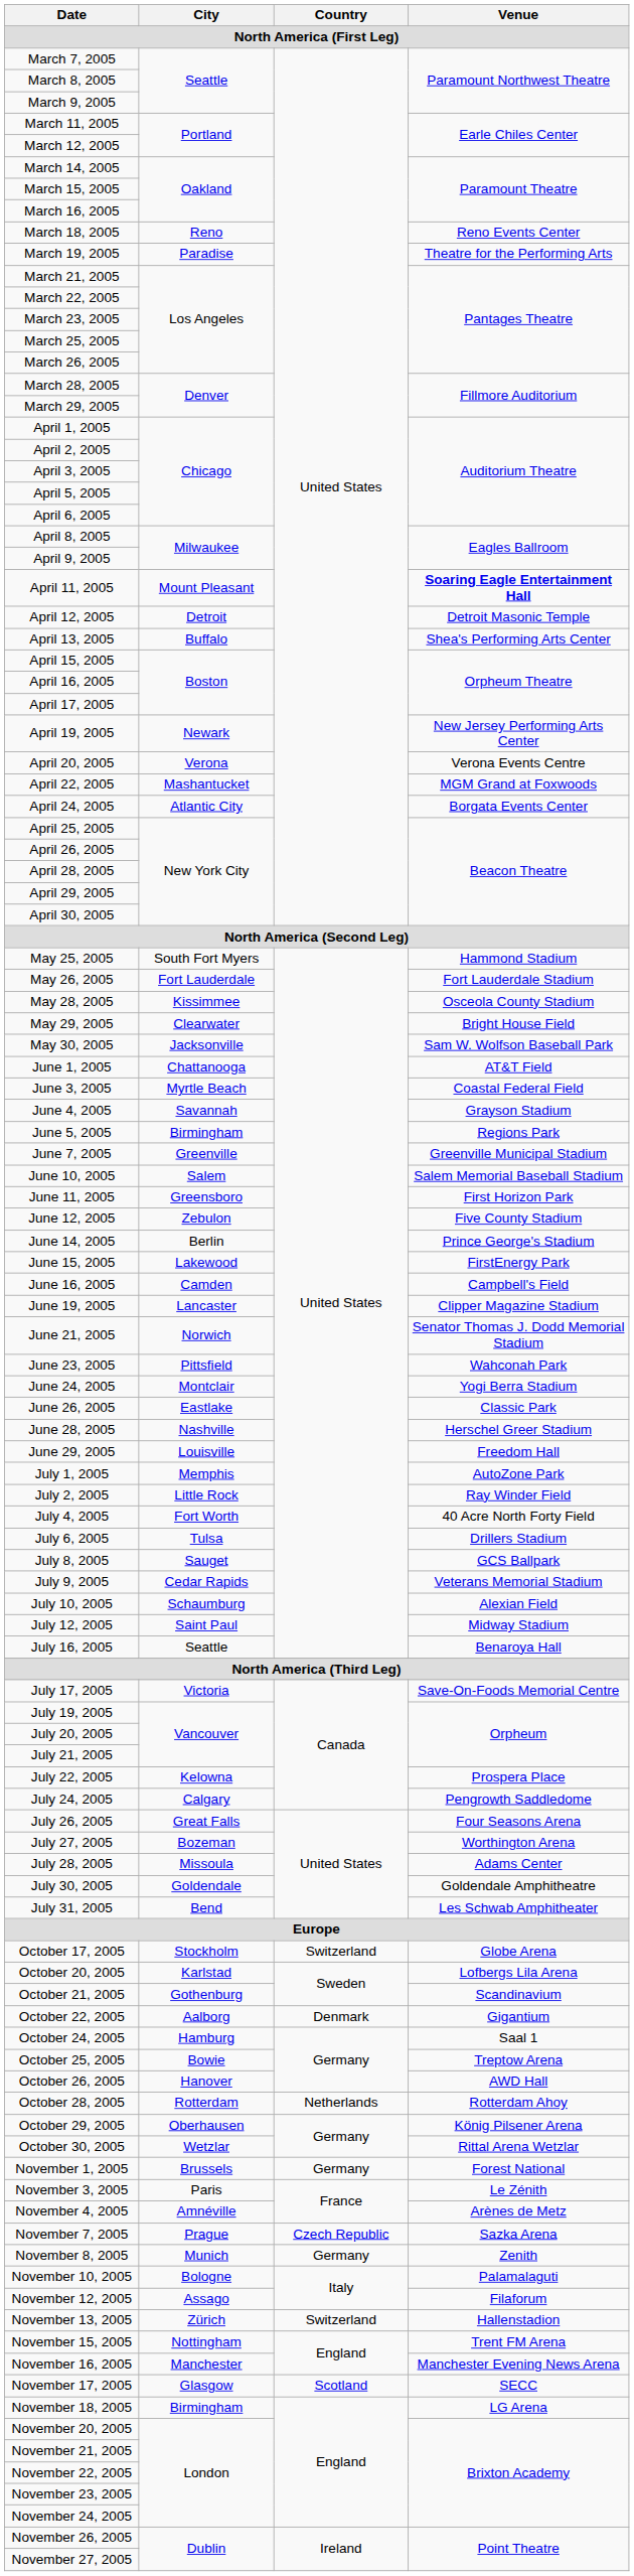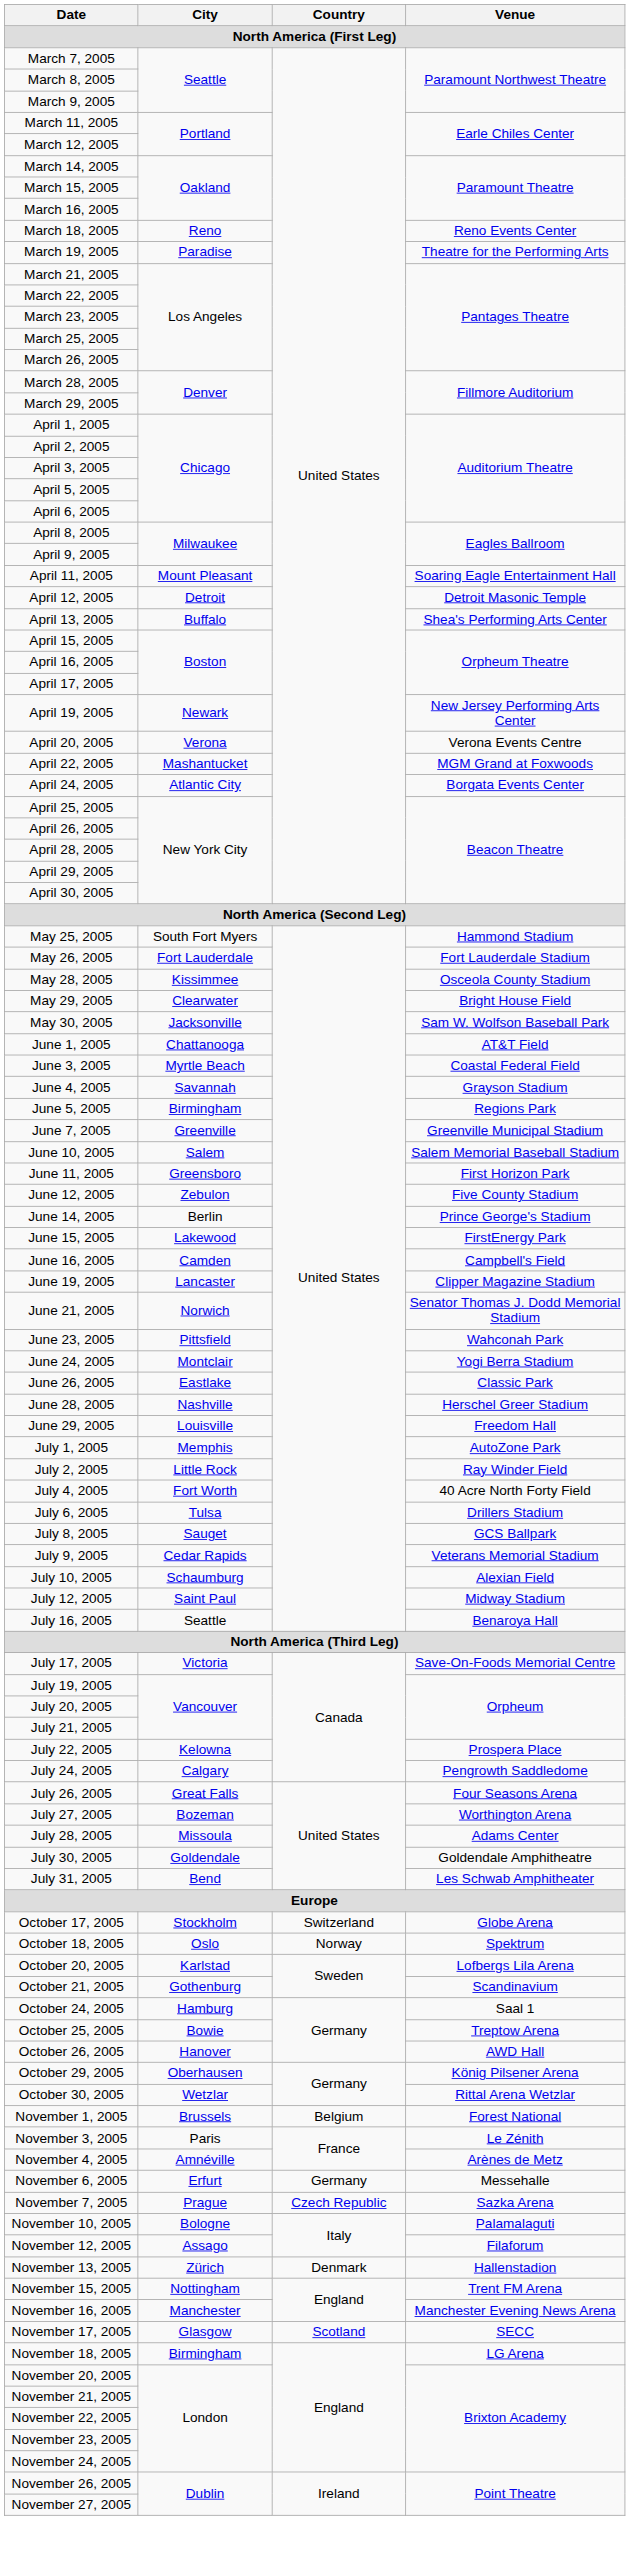 <table class="wikitable" style="text-align:center;">
 <tr>
 <th width="150">Date</th>
 <th width="150">City</th>
 <th width="150">Country</th>
 <th width="250">Venue</th>
 </tr>
 <tr style="background:#ddd;">
 <td colspan="4"><strong>North America (First Leg)</strong></td>
 </tr>
 <tr>
 <td>March 7, 2005</td>
 <td rowspan="3"><a href='#'>Seattle</a></td>
 <td rowspan="39">United States</td>
 <td rowspan="3"><a href='#'>Paramount Northwest Theatre</a></td>
 </tr>
 <tr>
 <td>March 8, 2005</td>
 </tr>
 <tr>
 <td>March 9, 2005</td>
 </tr>
 <tr>
 <td>March 11, 2005</td>
 <td rowspan="2"><a href='#'>Portland</a></td>
 <td rowspan="2"><a href='#'>Earle Chiles Center</a></td>
 </tr>
 <tr>
 <td>March 12, 2005</td>
 </tr>
 <tr>
 <td>March 14, 2005</td>
 <td rowspan="3"><a href='#'>Oakland</a></td>
 <td rowspan="3"><a href='#'>Paramount Theatre</a></td>
 </tr>
 <tr>
 <td>March 15, 2005</td>
 </tr>
 <tr>
 <td>March 16, 2005</td>
 </tr>
 <tr>
 <td>March 18, 2005</td>
 <td><a href='#'>Reno</a></td>
 <td><a href='#'>Reno Events Center</a></td>
 </tr>
 <tr>
 <td>March 19, 2005</td>
 <td><a href='#'>Paradise</a></td>
 <td><a href='#'>Theatre for the Performing Arts</a></td>
 </tr>
 <tr>
 <td>March 21, 2005</td>
 <td rowspan="5">Los Angeles</td>
 <td rowspan="5"><a href='#'>Pantages Theatre</a></td>
 </tr>
 <tr>
 <td>March 22, 2005</td>
 </tr>
 <tr>
 <td>March 23, 2005</td>
 </tr>
 <tr>
 <td>March 25, 2005</td>
 </tr>
 <tr>
 <td>March 26, 2005</td>
 </tr>
 <tr>
 <td>March 28, 2005</td>
 <td rowspan="2"><a href='#'>Denver</a></td>
 <td rowspan="2"><a href='#'>Fillmore Auditorium</a></td>
 </tr>
 <tr>
 <td>March 29, 2005</td>
 </tr>
 <tr>
 <td>April 1, 2005</td>
 <td rowspan="5"><a href='#'>Chicago</a></td>
 <td rowspan="5"><a href='#'>Auditorium Theatre</a></td>
 </tr>
 <tr>
 <td>April 2, 2005</td>
 </tr>
 <tr>
 <td>April 3, 2005</td>
 </tr>
 <tr>
 <td>April 5, 2005</td>
 </tr>
 <tr>
 <td>April 6, 2005</td>
 </tr>
 <tr>
 <td>April 8, 2005</td>
 <td rowspan="2"><a href='#'>Milwaukee</a></td>
 <td rowspan="2"><a href='#'>Eagles Ballroom</a></td>
 </tr>
 <tr>
 <td>April 9, 2005</td>
 </tr>
 <tr>
 <td>April 11, 2005</td>
 <td><a href='#'>Mount Pleasant</a></td>
-<td><strong><a href='#'>Soaring Eagle Entertainment Hall</a></strong></td>
+<td><a href='#'>Soaring Eagle Entertainment Hall</a></td>
 </tr>
 <tr>
 <td>April 12, 2005</td>
 <td><a href='#'>Detroit</a></td>
 <td><a href='#'>Detroit Masonic Temple</a></td>
 </tr>
 <tr>
 <td>April 13, 2005</td>
 <td><a href='#'>Buffalo</a></td>
 <td><a href='#'>Shea's Performing Arts Center</a></td>
 </tr>
 <tr>
 <td>April 15, 2005</td>
 <td rowspan="3"><a href='#'>Boston</a></td>
 <td rowspan="3"><a href='#'>Orpheum Theatre</a></td>
 </tr>
 <tr>
 <td>April 16, 2005</td>
 </tr>
 <tr>
 <td>April 17, 2005</td>
 </tr>
 <tr>
 <td>April 19, 2005</td>
 <td><a href='#'>Newark</a></td>
 <td><a href='#'>New Jersey Performing Arts Center</a></td>
 </tr>
 <tr>
 <td>April 20, 2005</td>
 <td><a href='#'>Verona</a></td>
 <td>Verona Events Centre</td>
 </tr>
 <tr>
 <td>April 22, 2005</td>
 <td><a href='#'>Mashantucket</a></td>
 <td><a href='#'>MGM Grand at Foxwoods</a></td>
 </tr>
 <tr>
 <td>April 24, 2005</td>
 <td><a href='#'>Atlantic City</a></td>
 <td><a href='#'>Borgata Events Center</a></td>
 </tr>
 <tr>
 <td>April 25, 2005</td>
 <td rowspan="5">New York City</td>
 <td rowspan="5"><a href='#'>Beacon Theatre</a></td>
 </tr>
 <tr>
 <td>April 26, 2005</td>
 </tr>
 <tr>
 <td>April 28, 2005</td>
 </tr>
 <tr>
 <td>April 29, 2005</td>
 </tr>
 <tr>
 <td>April 30, 2005</td>
 </tr>
 <tr style="background:#ddd;">
 <td colspan="4"><strong>North America (Second Leg)</strong></td>
 </tr>
 <tr>
 <td>May 25, 2005</td>
 <td>South Fort Myers</td>
 <td rowspan="32">United States</td>
 <td><a href='#'>Hammond Stadium</a></td>
 </tr>
 <tr>
 <td>May 26, 2005</td>
 <td><a href='#'>Fort Lauderdale</a></td>
 <td><a href='#'>Fort Lauderdale Stadium</a></td>
 </tr>
 <tr>
 <td>May 28, 2005</td>
 <td><a href='#'>Kissimmee</a></td>
 <td><a href='#'>Osceola County Stadium</a></td>
 </tr>
 <tr>
 <td>May 29, 2005</td>
 <td><a href='#'>Clearwater</a></td>
 <td><a href='#'>Bright House Field</a></td>
 </tr>
 <tr>
 <td>May 30, 2005</td>
 <td><a href='#'>Jacksonville</a></td>
 <td><a href='#'>Sam W. Wolfson Baseball Park</a></td>
 </tr>
 <tr>
 <td>June 1, 2005</td>
 <td><a href='#'>Chattanooga</a></td>
 <td><a href='#'>AT&T Field</a></td>
 </tr>
 <tr>
 <td>June 3, 2005</td>
 <td><a href='#'>Myrtle Beach</a></td>
 <td><a href='#'>Coastal Federal Field</a></td>
 </tr>
 <tr>
 <td>June 4, 2005</td>
 <td><a href='#'>Savannah</a></td>
 <td><a href='#'>Grayson Stadium</a></td>
 </tr>
 <tr>
 <td>June 5, 2005</td>
 <td><a href='#'>Birmingham</a></td>
 <td><a href='#'>Regions Park</a></td>
 </tr>
 <tr>
 <td>June 7, 2005</td>
 <td><a href='#'>Greenville</a></td>
 <td><a href='#'>Greenville Municipal Stadium</a></td>
 </tr>
 <tr>
 <td>June 10, 2005</td>
 <td><a href='#'>Salem</a></td>
 <td><a href='#'>Salem Memorial Baseball Stadium</a></td>
 </tr>
 <tr>
 <td>June 11, 2005</td>
 <td><a href='#'>Greensboro</a></td>
 <td><a href='#'>First Horizon Park</a></td>
 </tr>
 <tr>
 <td>June 12, 2005</td>
 <td><a href='#'>Zebulon</a></td>
 <td><a href='#'>Five County Stadium</a></td>
 </tr>
 <tr>
 <td>June 14, 2005</td>
 <td>Berlin</td>
 <td><a href='#'>Prince George's Stadium</a></td>
 </tr>
 <tr>
 <td>June 15, 2005</td>
 <td><a href='#'>Lakewood</a></td>
 <td><a href='#'>FirstEnergy Park</a></td>
 </tr>
 <tr>
 <td>June 16, 2005</td>
 <td><a href='#'>Camden</a></td>
 <td><a href='#'>Campbell's Field</a></td>
 </tr>
 <tr>
 <td>June 19, 2005</td>
 <td><a href='#'>Lancaster</a></td>
 <td><a href='#'>Clipper Magazine Stadium</a></td>
 </tr>
 <tr>
 <td>June 21, 2005</td>
 <td><a href='#'>Norwich</a></td>
 <td><a href='#'>Senator Thomas J. Dodd Memorial Stadium</a></td>
 </tr>
 <tr>
 <td>June 23, 2005</td>
 <td><a href='#'>Pittsfield</a></td>
 <td><a href='#'>Wahconah Park</a></td>
 </tr>
 <tr>
 <td>June 24, 2005</td>
 <td><a href='#'>Montclair</a></td>
 <td><a href='#'>Yogi Berra Stadium</a></td>
 </tr>
 <tr>
 <td>June 26, 2005</td>
 <td><a href='#'>Eastlake</a></td>
 <td><a href='#'>Classic Park</a></td>
 </tr>
 <tr>
 <td>June 28, 2005</td>
 <td><a href='#'>Nashville</a></td>
 <td><a href='#'>Herschel Greer Stadium</a></td>
 </tr>
 <tr>
 <td>June 29, 2005</td>
 <td><a href='#'>Louisville</a></td>
 <td><a href='#'>Freedom Hall</a></td>
 </tr>
 <tr>
 <td>July 1, 2005</td>
 <td><a href='#'>Memphis</a></td>
 <td><a href='#'>AutoZone Park</a></td>
 </tr>
 <tr>
 <td>July 2, 2005</td>
 <td><a href='#'>Little Rock</a></td>
 <td><a href='#'>Ray Winder Field</a></td>
 </tr>
 <tr>
 <td>July 4, 2005</td>
 <td><a href='#'>Fort Worth</a></td>
 <td>40 Acre North Forty Field</td>
 </tr>
 <tr>
 <td>July 6, 2005</td>
 <td><a href='#'>Tulsa</a></td>
 <td><a href='#'>Drillers Stadium</a></td>
 </tr>
 <tr>
 <td>July 8, 2005</td>
 <td><a href='#'>Sauget</a></td>
 <td><a href='#'>GCS Ballpark</a></td>
 </tr>
 <tr>
 <td>July 9, 2005</td>
 <td><a href='#'>Cedar Rapids</a></td>
 <td><a href='#'>Veterans Memorial Stadium</a></td>
 </tr>
 <tr>
 <td>July 10, 2005</td>
 <td><a href='#'>Schaumburg</a></td>
 <td><a href='#'>Alexian Field</a></td>
 </tr>
 <tr>
 <td>July 12, 2005</td>
 <td><a href='#'>Saint Paul</a></td>
 <td><a href='#'>Midway Stadium</a></td>
 </tr>
 <tr>
 <td>July 16, 2005</td>
 <td>Seattle</td>
 <td><a href='#'>Benaroya Hall</a></td>
 </tr>
 <tr style="background:#ddd;">
 <td colspan="4"><strong>North America (Third Leg)</strong></td>
 </tr>
 <tr>
 <td>July 17, 2005</td>
 <td><a href='#'>Victoria</a></td>
 <td rowspan="6">Canada</td>
 <td><a href='#'>Save-On-Foods Memorial Centre</a></td>
 </tr>
 <tr>
 <td>July 19, 2005</td>
 <td rowspan="3"><a href='#'>Vancouver</a></td>
 <td rowspan="3"><a href='#'>Orpheum</a></td>
 </tr>
 <tr>
 <td>July 20, 2005</td>
 </tr>
 <tr>
 <td>July 21, 2005</td>
 </tr>
 <tr>
 <td>July 22, 2005</td>
 <td><a href='#'>Kelowna</a></td>
 <td><a href='#'>Prospera Place</a></td>
 </tr>
 <tr>
 <td>July 24, 2005</td>
 <td><a href='#'>Calgary</a></td>
 <td><a href='#'>Pengrowth Saddledome</a></td>
 </tr>
 <tr>
 <td>July 26, 2005</td>
 <td><a href='#'>Great Falls</a></td>
 <td rowspan="5">United States</td>
 <td><a href='#'>Four Seasons Arena</a></td>
 </tr>
 <tr>
 <td>July 27, 2005</td>
 <td><a href='#'>Bozeman</a></td>
 <td><a href='#'>Worthington Arena</a></td>
 </tr>
 <tr>
 <td>July 28, 2005</td>
 <td><a href='#'>Missoula</a></td>
 <td><a href='#'>Adams Center</a></td>
 </tr>
 <tr>
 <td>July 30, 2005</td>
 <td><a href='#'>Goldendale</a></td>
 <td>Goldendale Amphitheatre</td>
 </tr>
 <tr>
 <td>July 31, 2005</td>
 <td><a href='#'>Bend</a></td>
 <td><a href='#'>Les Schwab Amphitheater</a></td>
 </tr>
 <tr style="background:#ddd;">
 <td colspan="4"><strong>Europe</strong></td>
 </tr>
 <tr>
 <td>October 17, 2005</td>
 <td><a href='#'>Stockholm</a></td>
 <td>Switzerland</td>
 <td><a href='#'>Globe Arena</a></td>
 </tr>
 <tr>
+<td>October 18, 2005</td>
+<td><a href='#'>Oslo</a></td>
+<td>Norway</td>
+<td><a href='#'>Spektrum</a></td>
+</tr>
+<tr>
 <td>October 20, 2005</td>
 <td><a href='#'>Karlstad</a></td>
 <td rowspan="2">Sweden</td>
 <td><a href='#'>Lofbergs Lila Arena</a></td>
 </tr>
 <tr>
 <td>October 21, 2005</td>
 <td><a href='#'>Gothenburg</a></td>
 <td><a href='#'>Scandinavium</a></td>
-</tr>
-<tr>
-<td>October 22, 2005</td>
-<td><a href='#'>Aalborg</a></td>
-<td>Denmark</td>
-<td><a href='#'>Gigantium</a></td>
 </tr>
 <tr>
 <td>October 24, 2005</td>
 <td><a href='#'>Hamburg</a></td>
 <td rowspan="3">Germany</td>
 <td>Saal 1</td>
 </tr>
 <tr>
 <td>October 25, 2005</td>
 <td><a href='#'>Bowie</a></td>
 <td><a href='#'>Treptow Arena</a></td>
 </tr>
 <tr>
 <td>October 26, 2005</td>
 <td><a href='#'>Hanover</a></td>
 <td><a href='#'>AWD Hall</a></td>
 </tr>
 <tr>
-<td>October 28, 2005</td>
-<td><a href='#'>Rotterdam</a></td>
-<td>Netherlands</td>
-<td><a href='#'>Rotterdam Ahoy</a></td>
-</tr>
-<tr>
 <td>October 29, 2005</td>
 <td><a href='#'>Oberhausen</a></td>
 <td rowspan="2">Germany</td>
 <td><a href='#'>König Pilsener Arena</a></td>
 </tr>
 <tr>
 <td>October 30, 2005</td>
 <td><a href='#'>Wetzlar</a></td>
 <td><a href='#'>Rittal Arena Wetzlar</a></td>
 </tr>
 <tr>
 <td>November 1, 2005</td>
 <td><a href='#'>Brussels</a></td>
-<td>Germany</td>
+<td>Belgium</td>
 <td><a href='#'>Forest National</a></td>
 </tr>
 <tr>
 <td>November 3, 2005</td>
 <td>Paris</td>
 <td rowspan="2">France</td>
 <td><a href='#'>Le Zénith</a></td>
 </tr>
 <tr>
 <td>November 4, 2005</td>
 <td><a href='#'>Amnéville</a></td>
 <td><a href='#'>Arènes de Metz</a></td>
 </tr>
 <tr>
+<td>November 6, 2005</td>
+<td><a href='#'>Erfurt</a></td>
+<td>Germany</td>
+<td>Messehalle</td>
+</tr>
+<tr>
 <td>November 7, 2005</td>
 <td><a href='#'>Prague</a></td>
 <td><a href='#'>Czech Republic</a></td>
 <td><a href='#'>Sazka Arena</a></td>
-</tr>
-<tr>
-<td>November 8, 2005</td>
-<td><a href='#'>Munich</a></td>
-<td>Germany</td>
-<td><a href='#'>Zenith</a></td>
 </tr>
 <tr>
 <td>November 10, 2005</td>
 <td><a href='#'>Bologne</a></td>
 <td rowspan="2">Italy</td>
 <td><a href='#'>Palamalaguti</a></td>
 </tr>
 <tr>
 <td>November 12, 2005</td>
 <td><a href='#'>Assago</a></td>
 <td><a href='#'>Filaforum</a></td>
 </tr>
 <tr>
 <td>November 13, 2005</td>
 <td><a href='#'>Zürich</a></td>
-<td>Switzerland</td>
+<td>Denmark</td>
 <td><a href='#'>Hallenstadion</a></td>
 </tr>
 <tr>
 <td>November 15, 2005</td>
 <td><a href='#'>Nottingham</a></td>
 <td rowspan="2">England</td>
 <td><a href='#'>Trent FM Arena</a></td>
 </tr>
 <tr>
 <td>November 16, 2005</td>
 <td><a href='#'>Manchester</a></td>
 <td><a href='#'>Manchester Evening News Arena</a></td>
 </tr>
 <tr>
 <td>November 17, 2005</td>
 <td><a href='#'>Glasgow</a></td>
 <td><a href='#'>Scotland</a></td>
 <td><a href='#'>SECC</a></td>
 </tr>
 <tr>
 <td>November 18, 2005</td>
 <td><a href='#'>Birmingham</a></td>
 <td rowspan="6">England</td>
 <td><a href='#'>LG Arena</a></td>
 </tr>
 <tr>
 <td>November 20, 2005</td>
 <td rowspan="5">London</td>
 <td rowspan="5"><a href='#'>Brixton Academy</a></td>
 </tr>
 <tr>
 <td>November 21, 2005</td>
 </tr>
 <tr>
 <td>November 22, 2005</td>
 </tr>
 <tr>
 <td>November 23, 2005</td>
 </tr>
 <tr>
 <td>November 24, 2005</td>
 </tr>
 <tr>
 <td>November 26, 2005</td>
 <td rowspan="2"><a href='#'>Dublin</a></td>
 <td rowspan="2">Ireland</td>
 <td rowspan="2"><a href='#'>Point Theatre</a></td>
 </tr>
 <tr>
 <td>November 27, 2005</td>
 </tr>
 </table>
